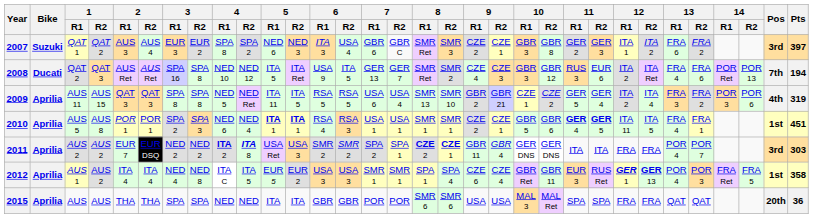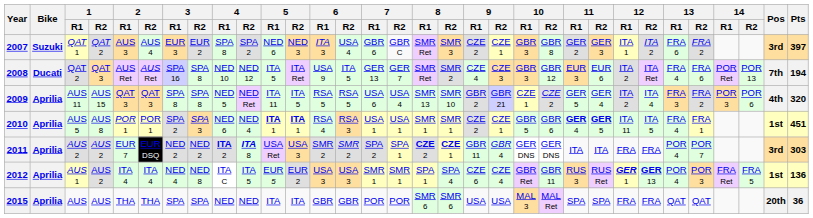 <table class="wikitable" style="text-align:center; font-size:90%">
 <tr>
 <th valign="middle" rowspan=2>Year</th>
 <th valign="middle" rowspan=2>Bike</th>
 <th colspan=2>1</th>
 <th colspan=2>2</th>
 <th colspan=2>3</th>
 <th colspan=2>4</th>
 <th colspan=2>5</th>
 <th colspan=2>6</th>
 <th colspan=2>7</th>
 <th colspan=2>8</th>
 <th colspan=2>9</th>
 <th colspan=2>10</th>
 <th colspan=2>11</th>
 <th colspan=2>12</th>
 <th colspan=2>13</th>
 <th colspan=2>14</th>
 <th rowspan=2>Pos</th>
 <th rowspan=2>Pts</th>
 </tr>
 <tr>
 <th>R1</th>
 <th>R2</th>
 <th>R1</th>
 <th>R2</th>
 <th>R1</th>
 <th>R2</th>
 <th>R1</th>
 <th>R2</th>
 <th>R1</th>
 <th>R2</th>
 <th>R1</th>
 <th>R2</th>
 <th>R1</th>
 <th>R2</th>
 <th>R1</th>
 <th>R2</th>
 <th>R1</th>
 <th>R2</th>
 <th>R1</th>
 <th>R2</th>
 <th>R1</th>
 <th>R2</th>
 <th>R1</th>
 <th>R2</th>
 <th>R1</th>
 <th>R2</th>
 <th>R1</th>
 <th>R2</th>
 </tr>
 <tr>
 <th><a href='#'>2007</a></th>
 <th><a href='#'>Suzuki</a></th>
 <td style="background:#ffffbf;"><em><a href='#'>QAT</a></em><br><small>1</small></td>
 <td style="background:#dfdfdf;"><em><a href='#'>QAT</a></em><br><small>2</small></td>
 <td style="background:#ffdf9f;"><a href='#'>AUS</a><br><small>3</small></td>
 <td style="background:#dfffdf;"><a href='#'>AUS</a><br><small>4</small></td>
 <td style="background:#ffdf9f;"><a href='#'>EUR</a><br><small>3</small></td>
 <td style="background:#dfdfdf;"><a href='#'>EUR</a><br><small>2</small></td>
 <td style="background:#dfffdf;"><a href='#'>SPA</a><br><small>8</small></td>
 <td style="background:#dfdfdf;"><a href='#'>SPA</a><br><small>2</small></td>
 <td style="background:#dfffdf;"><a href='#'>NED</a><br><small>6</small></td>
 <td style="background:#ffdf9f;"><a href='#'>NED</a><br><small>3</small></td>
 <td style="background:#ffdf9f;"><em><a href='#'>ITA</a></em><br><small>3</small></td>
 <td style="background:#dfffdf;"><a href='#'>USA</a><br><small>4</small></td>
 <td style="background:#dfffdf;"><a href='#'>GBR</a><br><small>6</small></td>
 <td><a href='#'>GBR</a><br><small>C</small></td>
 <td style="background:#efcfff;"><a href='#'>SMR</a><br><small>Ret</small></td>
 <td style="background:#ffdf9f;"><a href='#'>SMR</a><br><small>3</small></td>
 <td style="background:#dfdfdf;"><a href='#'>CZE</a><br><small>2</small></td>
 <td style="background:#ffffbf;"><a href='#'>CZE</a><br><small>1</small></td>
 <td style="background:#ffdf9f;"><a href='#'>GBR</a><br><small>3</small></td>
 <td style="background:#dfffdf;"><a href='#'>GBR</a><br><small>8</small></td>
 <td style="background:#dfdfdf;"><a href='#'>GER</a><br><small>2</small></td>
 <td style="background:#ffdf9f;"><a href='#'>GER</a><br><small>3</small></td>
 <td style="background:#ffffbf;"><a href='#'>ITA</a><br><small>1</small></td>
 <td style="background:#dfdfdf;"><em><a href='#'>ITA</a></em><br><small>2</small></td>
 <td style="background:#dfffdf;"><a href='#'>FRA</a><br><small>6</small></td>
 <td style="background:#dfdfdf;"><em><a href='#'>FRA</a></em><br><small>2</small></td>
 <td></td>
 <td></td>
 <td style="background:#ffdf9f;"><strong>3rd</strong></td>
 <td style="background:#ffdf9f;"><strong>397</strong></td>
 </tr>
 <tr>
 <th><a href='#'>2008</a></th>
 <th><a href='#'>Ducati</a></th>
 <td style="background:#dfdfdf;"><a href='#'>QAT</a><br><small>2</small></td>
 <td style="background:#ffdf9f;"><a href='#'>QAT</a><br><small>3</small></td>
 <td style="background:#efcfff;"><a href='#'>AUS</a><br><small>Ret</small></td>
 <td style="background:#efcfff;"><em><a href='#'>AUS</a></em><br><small>Ret</small></td>
 <td style="background:#cfcfff;"><a href='#'>SPA</a><br><small>16</small></td>
 <td style="background:#dfffdf;"><a href='#'>SPA</a><br><small>8</small></td>
 <td style="background:#dfffdf;"><a href='#'>NED</a><br><small>10</small></td>
 <td style="background:#dfffdf;"><a href='#'>NED</a><br><small>12</small></td>
 <td style="background:#dfffdf;"><a href='#'>ITA</a><br><small>5</small></td>
 <td style="background:#efcfff;"><a href='#'>ITA</a><br><small>Ret</small></td>
 <td style="background:#dfffdf;"><a href='#'>USA</a><br><small>9</small></td>
 <td style="background:#dfffdf;"><a href='#'>ITA</a><br><small>5</small></td>
 <td style="background:#dfffdf;"><a href='#'>GER</a><br><small>13</small></td>
 <td style="background:#dfffdf;"><a href='#'>GER</a><br><small>7</small></td>
 <td style="background:#efcfff;"><a href='#'>SMR</a><br><small>Ret</small></td>
 <td style="background:#dfdfdf;"><a href='#'>SMR</a><br><small>2</small></td>
 <td style="background:#dfffdf;"><a href='#'>CZE</a><br><small>4</small></td>
 <td style="background:#ffdf9f;"><a href='#'>CZE</a><br><small>3</small></td>
 <td style="background:#ffdf9f;"><a href='#'>GBR</a><br><small>3</small></td>
 <td style="background:#dfffdf;"><a href='#'>GBR</a><br><small>12</small></td>
-<td style="background:#ffdf9f;"><a href='#'>RUS</a><br><small>3</small></td>
+<td style="background:#ffdf9f;"><a href='#'>EUR</a><br><small>3</small></td>
 <td style="background:#dfffdf;"><a href='#'>EUR</a><br><small>6</small></td>
 <td style="background:#dfdfdf;"><a href='#'>ITA</a><br><small>2</small></td>
 <td style="background:#efcfff;"><a href='#'>ITA</a><br><small>Ret</small></td>
 <td style="background:#dfffdf;"><a href='#'>FRA</a><br><small>4</small></td>
 <td style="background:#dfffdf;"><a href='#'>FRA</a><br><small>6</small></td>
 <td style="background:#efcfff;"><a href='#'>POR</a><br><small>Ret</small></td>
 <td style="background:#dfffdf;"><a href='#'>POR</a><br><small>13</small></td>
 <th>7th</th>
 <th>194</th>
 </tr>
 <tr>
 <th><a href='#'>2009</a></th>
 <th><a href='#'>Aprilia</a></th>
 <td style="background:#dfffdf;"><a href='#'>AUS</a><br><small>11</small></td>
 <td style="background:#dfffdf;"><a href='#'>AUS</a><br><small>15</small></td>
 <td style="background:#ffdf9f;"><a href='#'>QAT</a><br><small>3</small></td>
 <td style="background:#ffdf9f;"><a href='#'>QAT</a><br><small>3</small></td>
 <td style="background:#dfffdf;"><a href='#'>SPA</a><br><small>8</small></td>
 <td style="background:#dfffdf;"><a href='#'>SPA</a><br><small>8</small></td>
 <td style="background:#dfffdf;"><a href='#'>NED</a><br><small>5</small></td>
 <td style="background:#efcfff;"><a href='#'>NED</a><br><small>Ret</small></td>
 <td style="background:#dfffdf;"><a href='#'>ITA</a><br><small>11</small></td>
 <td style="background:#dfffdf;"><a href='#'>ITA</a><br><small>5</small></td>
 <td style="background:#dfffdf;"><a href='#'>RSA</a><br><small>5</small></td>
 <td style="background:#dfffdf;"><a href='#'>RSA</a><br><small>5</small></td>
 <td style="background:#dfffdf;"><a href='#'>USA</a><br><small>6</small></td>
 <td style="background:#dfffdf;"><a href='#'>USA</a><br><small>4</small></td>
 <td style="background:#dfffdf;"><a href='#'>SMR</a><br><small>13</small></td>
 <td style="background:#dfffdf;"><a href='#'>SMR</a><br><small>10</small></td>
 <td style="background:#dfdfdf;"><a href='#'>GBR</a><br><small>2</small></td>
 <td style="background:#cfcfff;"><a href='#'>GBR</a><br><small>21</small></td>
 <td style="background:#ffffbf;"><a href='#'>CZE</a><br><small>1</small></td>
 <td style="background:#dfdfdf;"><em><a href='#'>CZE</a></em><br><small>2</small></td>
 <td style="background:#dfffdf;"><a href='#'>GER</a><br><small>5</small></td>
 <td style="background:#dfffdf;"><a href='#'>GER</a><br><small>4</small></td>
 <td style="background:#dfdfdf;"><a href='#'>ITA</a><br><small>2</small></td>
 <td style="background:#dfffdf;"><a href='#'>ITA</a><br><small>4</small></td>
 <td style="background:#ffdf9f;"><a href='#'>FRA</a><br><small>3</small></td>
 <td style="background:#dfdfdf;"><a href='#'>FRA</a><br><small>2</small></td>
 <td style="background:#ffdf9f;"><a href='#'>POR</a><br><small>3</small></td>
 <td style="background:#dfffdf;"><a href='#'>POR</a><br><small>6</small></td>
 <th>4th</th>
-<th>319</th>
+<th>320</th>
 </tr>
 <tr>
 <th><a href='#'>2010</a></th>
 <th><a href='#'>Aprilia</a></th>
 <td style="background:#dfffdf;"><a href='#'>AUS</a><br><small>5</small></td>
 <td style="background:#dfffdf;"><a href='#'>AUS</a><br><small>8</small></td>
 <td style="background:#ffffbf;"><em><a href='#'>POR</a></em><br><small>1</small></td>
 <td style="background:#ffffbf;"><a href='#'>POR</a><br><small>1</small></td>
 <td style="background:#dfdfdf;"><a href='#'>SPA</a><br><small>2</small></td>
 <td style="background:#ffdf9f;"><em><a href='#'>SPA</a></em><br><small>3</small></td>
 <td style="background:#dfffdf;"><a href='#'>NED</a><br><small>6</small></td>
 <td style="background:#dfffdf;"><a href='#'>NED</a><br><small>4</small></td>
 <td style="background:#ffffbf;"><strong><a href='#'>ITA</a></strong><br><small>1</small></td>
 <td style="background:#ffffbf;"><strong><a href='#'>ITA</a></strong> <br><small>1</small></td>
 <td style="background:#dfffdf;"><a href='#'>RSA</a><br><small>4</small></td>
 <td style="background:#ffdf9f;"><a href='#'>RSA</a><br><small>3</small></td>
 <td style="background:#ffffbf;"><a href='#'>USA</a><br><small>1</small></td>
 <td style="background:#ffffbf;"><a href='#'>USA</a><br><small>1</small></td>
 <td style="background:#ffffbf;"><a href='#'>SMR</a><br><small>1</small></td>
 <td style="background:#ffffbf;"><a href='#'>SMR</a><br><small>1</small></td>
 <td style="background:#dfdfdf;"><a href='#'>CZE</a><br><small>2</small></td>
 <td style="background:#ffffbf;"><a href='#'>CZE</a><br><small>1</small></td>
 <td style="background:#dfffdf;"><a href='#'>GBR</a><br><small>5</small></td>
 <td style="background:#dfffdf;"><a href='#'>GBR</a><br><small>6</small></td>
 <td style="background:#dfffdf;"><strong><a href='#'>GER</a></strong><br><small>4</small></td>
 <td style="background:#dfffdf;"><strong><a href='#'>GER</a></strong><br><small>5</small></td>
 <td style="background:#dfffdf;"><a href='#'>ITA</a><br><small>11</small></td>
 <td style="background:#dfffdf;"><a href='#'>ITA</a><br><small>5</small></td>
 <td style="background:#dfffdf;"><a href='#'>FRA</a><br><small>4</small></td>
 <td style="background:#ffffbf;"><a href='#'>FRA</a><br><small>1</small></td>
 <td></td>
 <td></td>
 <td style="background:#ffffbf;"><strong>1st</strong></td>
 <td style="background:#ffffbf;"><strong>451</strong></td>
 </tr>
 <tr>
 <th><a href='#'>2011</a></th>
 <th><a href='#'>Aprilia</a></th>
 <td style="background:#dfdfdf;"><em><a href='#'>AUS</a></em><br><small>2</small></td>
 <td style="background:#dfdfdf;"><em><a href='#'>AUS</a></em><br><small>2</small></td>
 <td style="background:#dfffdf;"><a href='#'>EUR</a><br><small>7</small></td>
 <td style="background:#000000; color:white;"><a href='#'><span>EUR</span></a><br><small>DSQ</small></td>
 <td style="background:#dfdfdf;"><a href='#'>NED</a><br><small>2</small></td>
 <td style="background:#dfdfdf;"><a href='#'>NED</a><br><small>2</small></td>
 <td style="background:#dfdfdf;"><strong><a href='#'>ITA</a></strong><br><small>2</small></td>
 <td style="background:#dfffdf;"><strong><em><a href='#'>ITA</a></em></strong><br><small>8</small></td>
 <td style="background:#efcfff;"><a href='#'>USA</a><br><small>Ret</small></td>
 <td style="background:#ffdf9f;"><a href='#'>USA</a><br><small>3</small></td>
 <td style="background:#dfdfdf;"><a href='#'>SMR</a><br><small>2</small></td>
 <td style="background:#dfdfdf;"><em><a href='#'>SMR</a></em><br><small>2</small></td>
 <td style="background:#dfdfdf;"><a href='#'>SPA</a><br><small>2</small></td>
 <td style="background:#ffffbf;"><a href='#'>SPA</a><br><small>1</small></td>
 <td style="background:#dfdfdf;"><strong><a href='#'>CZE</a></strong><br><small>2</small></td>
 <td style="background:#ffffbf;"><strong><a href='#'>CZE</a></strong><br><small>1</small></td>
 <td style="background:#dfffdf;"><a href='#'>GBR</a><br><small>11</small></td>
 <td style="background:#dfffdf;"><em><a href='#'>GBR</a></em><br><small>4</small></td>
 <td style="background:#ffffff;"><a href='#'>GER</a><br><small>DNS</small></td>
 <td style="background:#ffffff;"><a href='#'>GER</a><br><small>DNS</small></td>
 <td><a href='#'>ITA</a></td>
 <td><a href='#'>ITA</a></td>
 <td><a href='#'>FRA</a></td>
 <td><a href='#'>FRA</a></td>
 <td style="background:#dfffdf;"><a href='#'>POR</a><br><small>4</small></td>
 <td style="background:#dfffdf;"><a href='#'>POR</a><br><small>7</small></td>
 <td></td>
 <td></td>
 <td style="background:#ffdf9f;"><strong>3rd</strong></td>
 <td style="background:#ffdf9f;"><strong>303</strong></td>
 </tr>
 <tr>
 <th><a href='#'>2012</a></th>
 <th><a href='#'>Aprilia</a></th>
 <td style="background:#ffffbf;"><em><a href='#'>AUS</a></em><br><small>1</small></td>
 <td style="background:#dfdfdf;"><a href='#'>AUS</a><br><small>2</small></td>
 <td style="background:#dfffdf;"><a href='#'>ITA</a><br><small>4</small></td>
 <td style="background:#dfffdf;"><a href='#'>ITA</a><br><small>4</small></td>
 <td style="background:#dfffdf;"><a href='#'>NED</a><br><small>4</small></td>
 <td style="background:#dfffdf;"><a href='#'>NED</a><br><small>8</small></td>
 <td style="background:#ffffff;"><a href='#'>ITA</a><br><small>C</small></td>
 <td style="background:#dfffdf;"><a href='#'>ITA</a><br><small>5</small></td>
 <td style="background:#dfffdf;"><a href='#'>EUR</a><br><small><em>5</em></small></td>
 <td style="background:#dfdfdf;"><a href='#'>EUR</a><br><small>2</small></td>
 <td style="background:#ffdf9f;"><a href='#'>USA</a><br><small>3</small></td>
 <td style="background:#ffdf9f;"><a href='#'>USA</a><br><small>3</small></td>
 <td style="background:#ffffbf;"><a href='#'>SMR</a><br><small>1</small></td>
 <td style="background:#ffffbf;"><a href='#'>SMR</a><br><small>1</small></td>
 <td style="background:#ffffbf;"><a href='#'>SPA</a><br><small>1</small></td>
 <td style="background:#dfffdf;"><a href='#'>SPA</a><br><small>4</small></td>
 <td style="background:#dfffdf;"><a href='#'>CZE</a><br><small>6</small></td>
 <td style="background:#dfffdf;"><a href='#'>CZE</a><br><small>4</small></td>
 <td style="background:#efcfff;"><a href='#'>GBR</a><br><small>Ret</small></td>
 <td style="background:#dfffdf;"><a href='#'>GBR</a><br><small>11</small></td>
-<td style="background:#ffdf9f;"><a href='#'>EUR</a><br><small>3</small></td>
+<td style="background:#ffdf9f;"><a href='#'>RUS</a><br><small>3</small></td>
 <td style="background:#efcfff;"><a href='#'>RUS</a><br><small>Ret</small></td>
 <td style="background:#ffffbf;"><strong><em> <a href='#'>GER</a></em></strong><br><small>1</small></td>
 <td style="background:#dfffdf;"><strong><a href='#'>GER</a></strong><br><small>13</small></td>
 <td style="background:#dfffdf;"><a href='#'>POR</a><br><small>4</small></td>
 <td style="background:#ffdf9f;"><a href='#'>POR</a><br><small>3</small></td>
 <td style="background:#efcfff;"><a href='#'>FRA</a><br><small>Ret</small></td>
 <td style="background:#dfffdf;"><a href='#'>FRA</a><br><small>5</small></td>
 <td style="background:#ffffbf;"><strong>1st</strong></td>
-<td style="background:#ffffbf;"><strong>358</strong></td>
+<td style="background:#ffffbf;"><strong>136</strong></td>
 </tr>
 <tr>
 <th><a href='#'>2015</a></th>
 <th><a href='#'>Aprilia</a></th>
 <td><a href='#'>AUS</a></td>
 <td><a href='#'>AUS</a></td>
 <td><a href='#'>THA</a></td>
 <td><a href='#'>THA</a></td>
 <td><a href='#'>SPA</a></td>
 <td><a href='#'>SPA</a></td>
 <td><a href='#'>NED</a></td>
 <td><a href='#'>NED</a></td>
 <td><a href='#'>ITA</a></td>
 <td><a href='#'>ITA</a></td>
 <td><a href='#'>GBR</a></td>
 <td><a href='#'>GBR</a></td>
 <td><a href='#'>POR</a></td>
 <td><a href='#'>POR</a></td>
 <td style="background:#dfffdf;"><a href='#'>SMR</a><br><small>6</small></td>
 <td style="background:#dfffdf;"><a href='#'>SMR</a><br><small>6</small></td>
 <td><a href='#'>USA</a></td>
 <td><a href='#'>USA</a></td>
 <td style="background:#ffdf9f;"><a href='#'>MAL</a><br><small>3</small></td>
 <td style="background:#efcfff;"><a href='#'>MAL</a><br><small>Ret</small></td>
 <td><a href='#'>SPA</a></td>
 <td><a href='#'>SPA</a></td>
 <td><a href='#'>FRA</a></td>
 <td><a href='#'>FRA</a></td>
 <td><a href='#'>QAT</a></td>
 <td><a href='#'>QAT</a></td>
 <td></td>
 <td></td>
 <th>20th</th>
 <th>36</th>
 </tr>
 </table>
